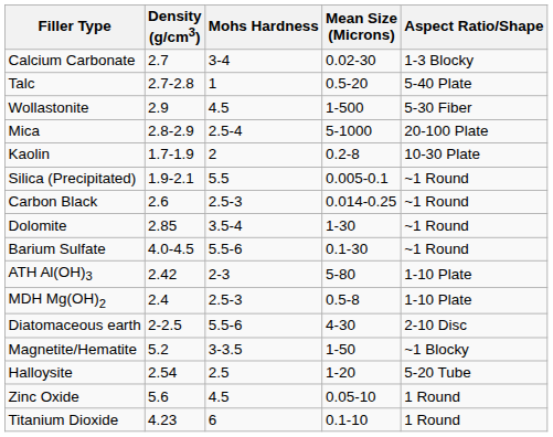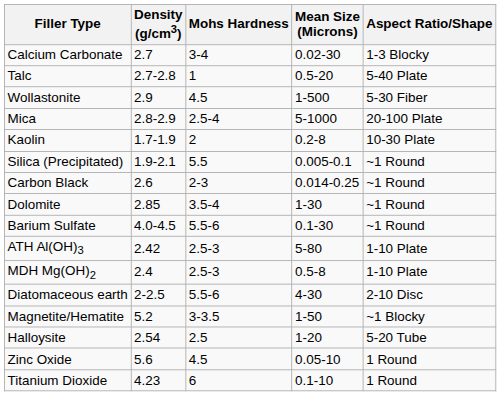 <table class="wikitable">
 <tr>
 <th>Filler Type</th>
 <th>Density<br>(g/cm<sup>3</sup>)</th>
 <th>Mohs Hardness</th>
 <th>Mean Size<br>(Microns)</th>
 <th>Aspect Ratio/Shape</th>
 </tr>
 <tr>
 <td>Calcium Carbonate</td>
 <td>2.7</td>
 <td>3-4</td>
 <td>0.02-30</td>
 <td>1-3 Blocky</td>
 </tr>
 <tr>
 <td>Talc</td>
 <td>2.7-2.8</td>
 <td>1</td>
 <td>0.5-20</td>
 <td>5-40 Plate</td>
 </tr>
 <tr>
 <td>Wollastonite</td>
 <td>2.9</td>
 <td>4.5</td>
 <td>1-500</td>
 <td>5-30 Fiber</td>
 </tr>
 <tr>
 <td>Mica</td>
 <td>2.8-2.9</td>
 <td>2.5-4</td>
 <td>5-1000</td>
 <td>20-100 Plate</td>
 </tr>
 <tr>
 <td>Kaolin</td>
 <td>1.7-1.9</td>
 <td>2</td>
 <td>0.2-8</td>
 <td>10-30 Plate</td>
 </tr>
 <tr>
 <td>Silica (Precipitated)</td>
 <td>1.9-2.1</td>
 <td>5.5</td>
 <td>0.005-0.1</td>
 <td>~1 Round</td>
 </tr>
 <tr>
 <td>Carbon Black</td>
 <td>2.6</td>
-<td>2.5-3</td>
+<td>2-3</td>
 <td>0.014-0.25</td>
 <td>~1 Round</td>
 </tr>
 <tr>
 <td>Dolomite</td>
 <td>2.85</td>
 <td>3.5-4</td>
 <td>1-30</td>
 <td>~1 Round</td>
 </tr>
 <tr>
 <td>Barium Sulfate</td>
 <td>4.0-4.5</td>
 <td>5.5-6</td>
 <td>0.1-30</td>
 <td>~1 Round</td>
 </tr>
 <tr>
 <td>ATH Al(OH)<sub>3</sub></td>
 <td>2.42</td>
-<td>2-3</td>
+<td>2.5-3</td>
 <td>5-80</td>
 <td>1-10 Plate</td>
 </tr>
 <tr>
 <td>MDH Mg(OH)<sub>2</sub></td>
 <td>2.4</td>
 <td>2.5-3</td>
 <td>0.5-8</td>
 <td>1-10 Plate</td>
 </tr>
 <tr>
 <td>Diatomaceous earth</td>
 <td>2-2.5</td>
 <td>5.5-6</td>
 <td>4-30</td>
 <td>2-10 Disc</td>
 </tr>
 <tr>
 <td>Magnetite/Hematite</td>
 <td>5.2</td>
 <td>3-3.5</td>
 <td>1-50</td>
 <td>~1 Blocky</td>
 </tr>
 <tr>
 <td>Halloysite</td>
 <td>2.54</td>
 <td>2.5</td>
 <td>1-20</td>
 <td>5-20 Tube</td>
 </tr>
 <tr>
 <td>Zinc Oxide</td>
 <td>5.6</td>
 <td>4.5</td>
 <td>0.05-10</td>
 <td>1 Round</td>
 </tr>
 <tr>
 <td>Titanium Dioxide</td>
 <td>4.23</td>
 <td>6</td>
 <td>0.1-10</td>
 <td>1 Round</td>
 </tr>
 </table>
